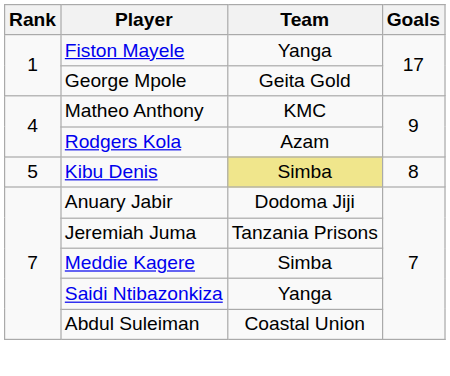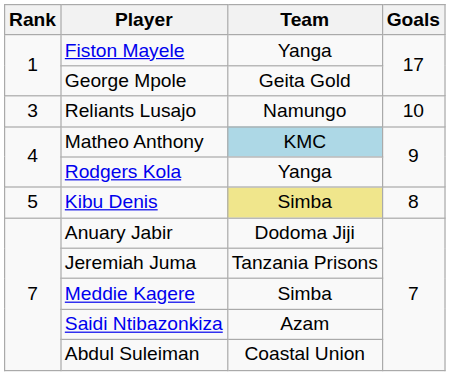 <table class="wikitable" style="text-align:center;">
 <tr>
 <th>Rank</th>
 <th>Player</th>
 <th>Team</th>
 <th>Goals</th>
 </tr>
 <tr>
 <td rowspan=2>1</td>
 <td align=left> <a href='#'>Fiston Mayele</a></td>
 <td>Yanga</td>
 <td rowspan=2>17</td>
 </tr>
 <tr>
 <td align=left> George Mpole</td>
 <td>Geita Gold</td>
 </tr>
 <tr>
+<td>3</td>
+<td align=left> Reliants Lusajo</td>
+<td>Namungo</td>
+<td>10</td>
+</tr>
+<tr>
 <td rowspan=2>4</td>
 <td align=left> Matheo Anthony</td>
-<td>KMC</td>
+<td style="background: lightblue;">KMC</td>
 <td rowspan=2>9</td>
 </tr>
 <tr>
 <td align=left> <a href='#'>Rodgers Kola</a></td>
-<td>Azam</td>
+<td>Yanga</td>
 </tr>
 <tr>
 <td>5</td>
 <td align=left> <a href='#'>Kibu Denis</a></td>
 <td style="background: khaki;">Simba</td>
 <td>8</td>
 </tr>
 <tr>
 <td rowspan=5>7</td>
 <td align=left> Anuary Jabir</td>
 <td>Dodoma Jiji</td>
 <td rowspan=5>7</td>
 </tr>
 <tr>
 <td align=left> Jeremiah Juma</td>
 <td>Tanzania Prisons</td>
 </tr>
 <tr>
 <td align=left> <a href='#'>Meddie Kagere</a></td>
 <td>Simba</td>
 </tr>
 <tr>
 <td align=left> <a href='#'>Saidi Ntibazonkiza</a></td>
-<td>Yanga</td>
+<td>Azam</td>
 </tr>
 <tr>
 <td align=left> Abdul Suleiman</td>
 <td>Coastal Union</td>
 </tr>
 </table>
